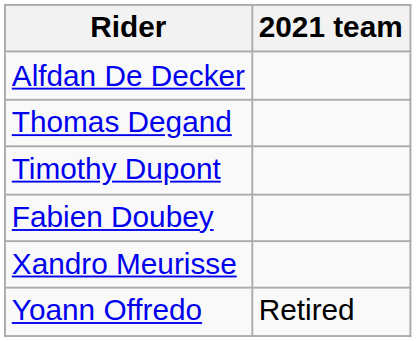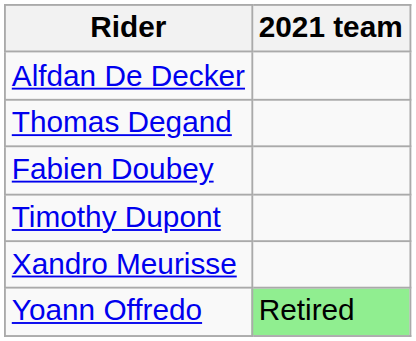 <table class="wikitable">
 <tr>
 <th>Rider</th>
 <th>2021 team</th>
 </tr>
 <tr>
 <td><a href='#'>Alfdan De Decker</a></td>
 <td></td>
 </tr>
 <tr>
 <td><a href='#'>Thomas Degand</a></td>
 <td></td>
 </tr>
 <tr>
-<td><a href='#'>Timothy Dupont</a></td>
+<td><a href='#'>Fabien Doubey</a></td>
 <td></td>
 </tr>
 <tr>
-<td><a href='#'>Fabien Doubey</a></td>
+<td><a href='#'>Timothy Dupont</a></td>
 <td></td>
 </tr>
 <tr>
 <td><a href='#'>Xandro Meurisse</a></td>
 <td></td>
 </tr>
 <tr>
 <td><a href='#'>Yoann Offredo</a></td>
-<td>Retired</td>
+<td style="background: lightgreen;">Retired</td>
 </tr>
 </table>
